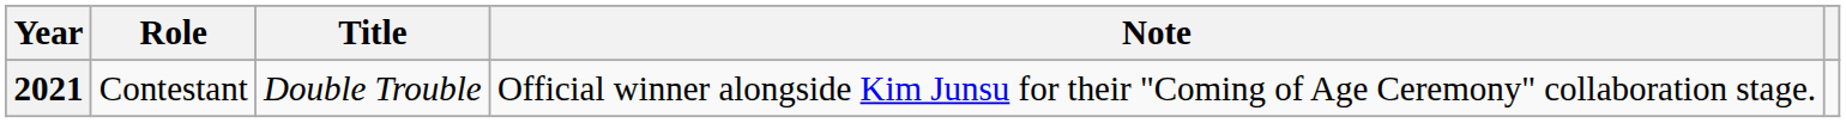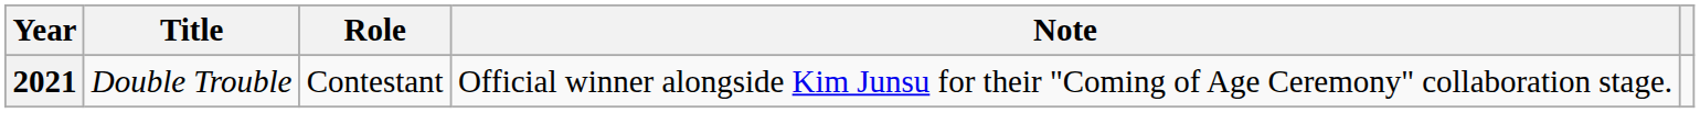 <table class="wikitable plainrowheaders">
 <tr>
 <th scope="col">Year</th>
+<th scope="col">Title</th>
 <th scope="col">Role</th>
-<th scope="col">Title</th>
 <th scope="col">Note</th>
 <th scope="col" class="unsortable"></th>
 </tr>
 <tr>
 <th scope="row">2021</th>
+<td><em>Double Trouble</em></td>
 <td>Contestant</td>
-<td><em>Double Trouble</em></td>
 <td>Official winner alongside <a href='#'>Kim Junsu</a> for their "Coming of Age Ceremony" collaboration stage.</td>
 <td style="text-align:center"></td>
 </tr>
 </table>
